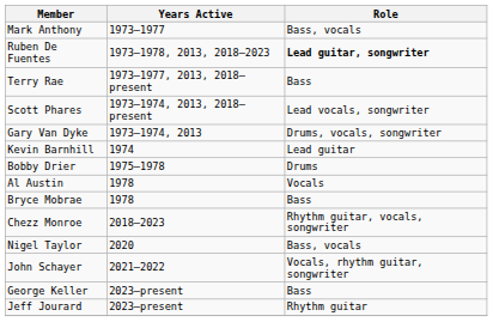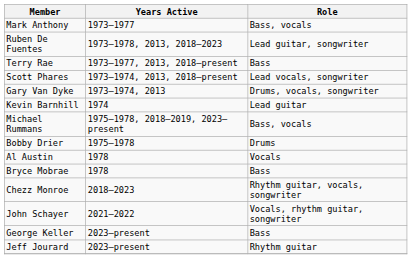 <table class="wikitable">
 <tr>
 <th>Member</th>
 <th>Years Active</th>
 <th>Role</th>
 </tr>
 <tr>
 <td>Mark Anthony</td>
 <td>1973–1977</td>
 <td>Bass, vocals</td>
 </tr>
 <tr>
 <td>Ruben De Fuentes</td>
 <td>1973–1978, 2013, 2018–2023</td>
-<td><strong>Lead guitar, songwriter</strong></td>
+<td>Lead guitar, songwriter</td>
 </tr>
 <tr>
 <td>Terry Rae</td>
 <td>1973–1977, 2013, 2018–present</td>
 <td>Bass</td>
 </tr>
 <tr>
 <td>Scott Phares</td>
 <td>1973–1974, 2013, 2018–present</td>
 <td>Lead vocals, songwriter</td>
 </tr>
 <tr>
 <td>Gary Van Dyke</td>
 <td>1973–1974, 2013</td>
 <td>Drums, vocals, songwriter</td>
 </tr>
 <tr>
 <td>Kevin Barnhill</td>
 <td>1974</td>
 <td>Lead guitar</td>
 </tr>
 <tr>
+<td>Michael Rummans</td>
+<td>1975–1978, 2018–2019, 2023–present</td>
+<td>Bass, vocals</td>
+</tr>
+<tr>
 <td>Bobby Drier</td>
 <td>1975–1978</td>
 <td>Drums</td>
 </tr>
 <tr>
 <td>Al Austin</td>
 <td>1978</td>
 <td>Vocals</td>
 </tr>
 <tr>
 <td>Bryce Mobrae</td>
 <td>1978</td>
 <td>Bass</td>
 </tr>
 <tr>
 <td>Chezz Monroe</td>
 <td>2018–2023</td>
 <td>Rhythm guitar, vocals, songwriter</td>
 </tr>
 <tr>
-<td>Nigel Taylor</td>
-<td>2020</td>
-<td>Bass, vocals</td>
-</tr>
-<tr>
 <td>John Schayer</td>
 <td>2021–2022</td>
 <td>Vocals, rhythm guitar, songwriter</td>
 </tr>
 <tr>
 <td>George Keller</td>
 <td>2023–present</td>
 <td>Bass</td>
 </tr>
 <tr>
 <td>Jeff Jourard</td>
 <td>2023–present</td>
 <td>Rhythm guitar</td>
 </tr>
 <tr>
 </tr>
 </table>
